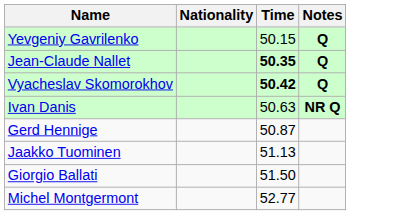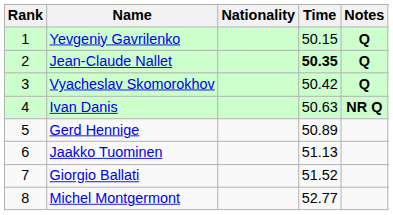 <table class="wikitable sortable" style="text-align:center">
 <tr>
+<th>Rank</th>
 <th>Name</th>
 <th>Nationality</th>
 <th>Time</th>
 <th>Notes</th>
 </tr>
 <tr bgcolor=ccffcc>
+<td>1</td>
 <td align=left><a href='#'>Yevgeniy Gavrilenko</a></td>
 <td align=left></td>
 <td>50.15</td>
 <td><strong>Q</strong></td>
 </tr>
 <tr bgcolor=ccffcc>
+<td>2</td>
 <td align=left><a href='#'>Jean-Claude Nallet</a></td>
 <td align=left></td>
 <td><strong>50.35</strong></td>
 <td><strong>Q</strong></td>
 </tr>
 <tr bgcolor=ccffcc>
+<td>3</td>
 <td align=left><a href='#'>Vyacheslav Skomorokhov</a></td>
 <td align=left></td>
-<td><strong>50.42</strong></td>
+<td>50.42</td>
 <td><strong>Q</strong></td>
 </tr>
 <tr bgcolor=ccffcc>
+<td>4</td>
 <td align=left><a href='#'>Ivan Danis</a></td>
 <td align=left></td>
 <td>50.63</td>
 <td><strong>NR Q</strong></td>
 </tr>
 <tr>
+<td>5</td>
 <td align=left><a href='#'>Gerd Hennige</a></td>
 <td align=left></td>
-<td>50.87</td>
+<td>50.89</td>
 <td></td>
 </tr>
 <tr>
+<td>6</td>
 <td align=left><a href='#'>Jaakko Tuominen</a></td>
 <td align=left></td>
 <td>51.13</td>
 <td></td>
 </tr>
 <tr>
+<td>7</td>
 <td align=left><a href='#'>Giorgio Ballati</a></td>
 <td align=left></td>
-<td>51.50</td>
+<td>51.52</td>
 <td></td>
 </tr>
 <tr>
+<td>8</td>
 <td align=left><a href='#'>Michel Montgermont</a></td>
 <td align=left></td>
 <td>52.77</td>
 <td></td>
 </tr>
 </table>
